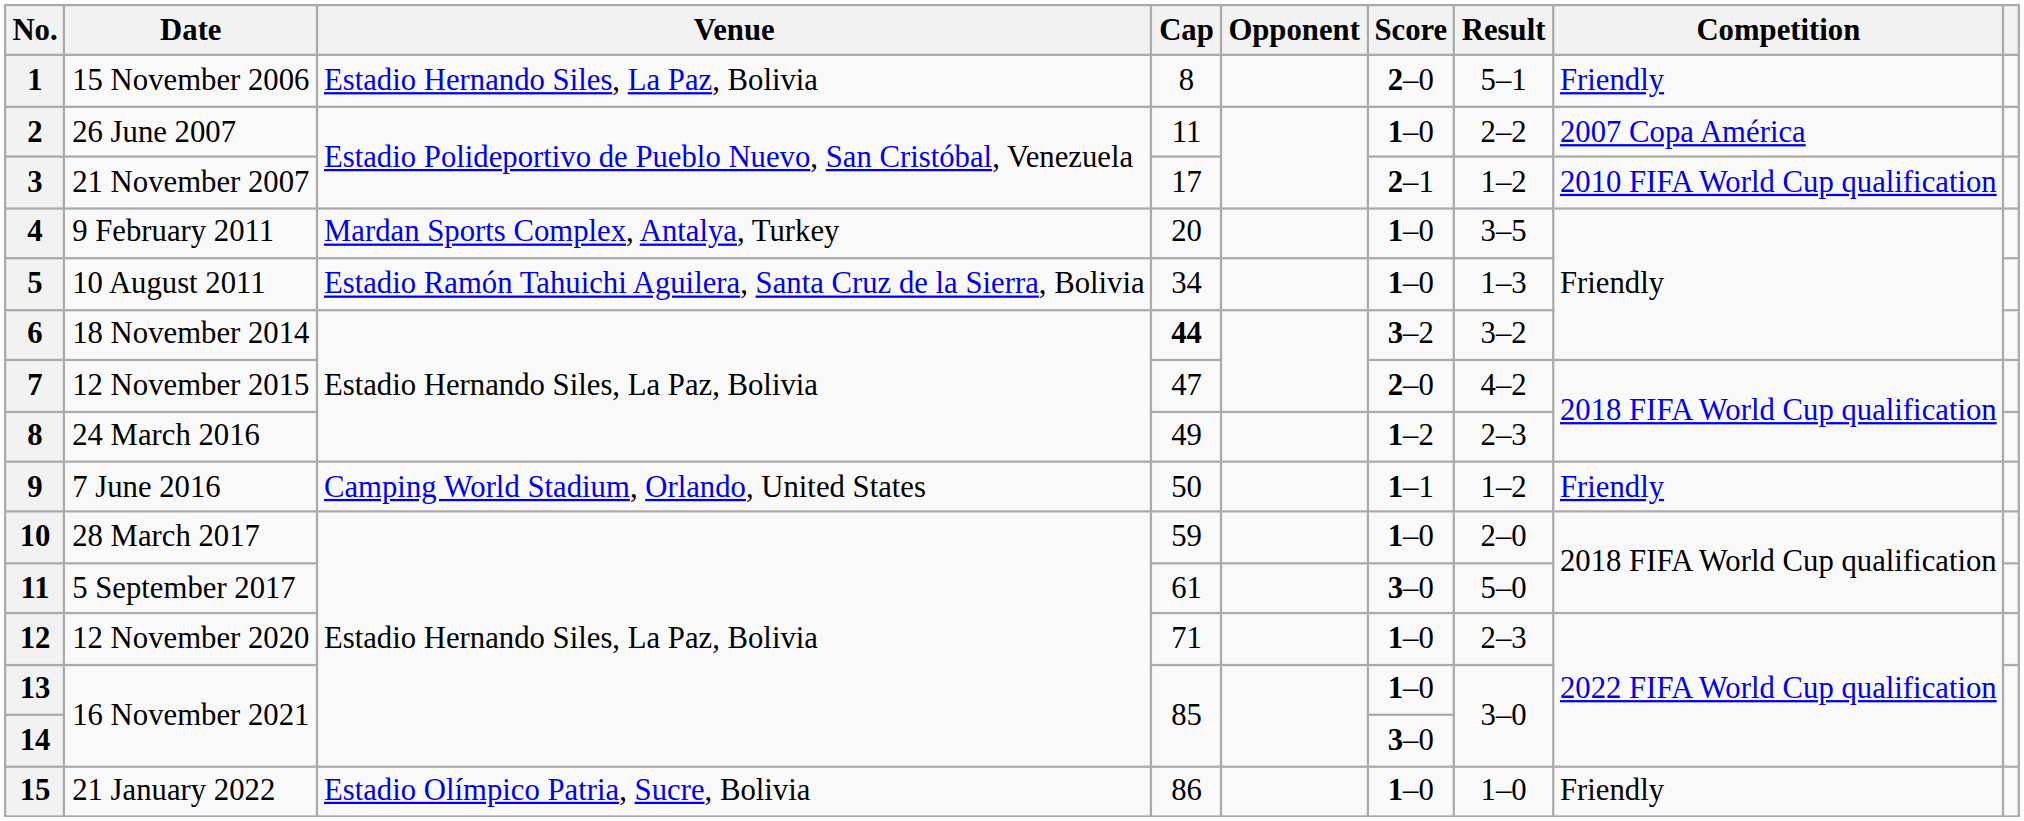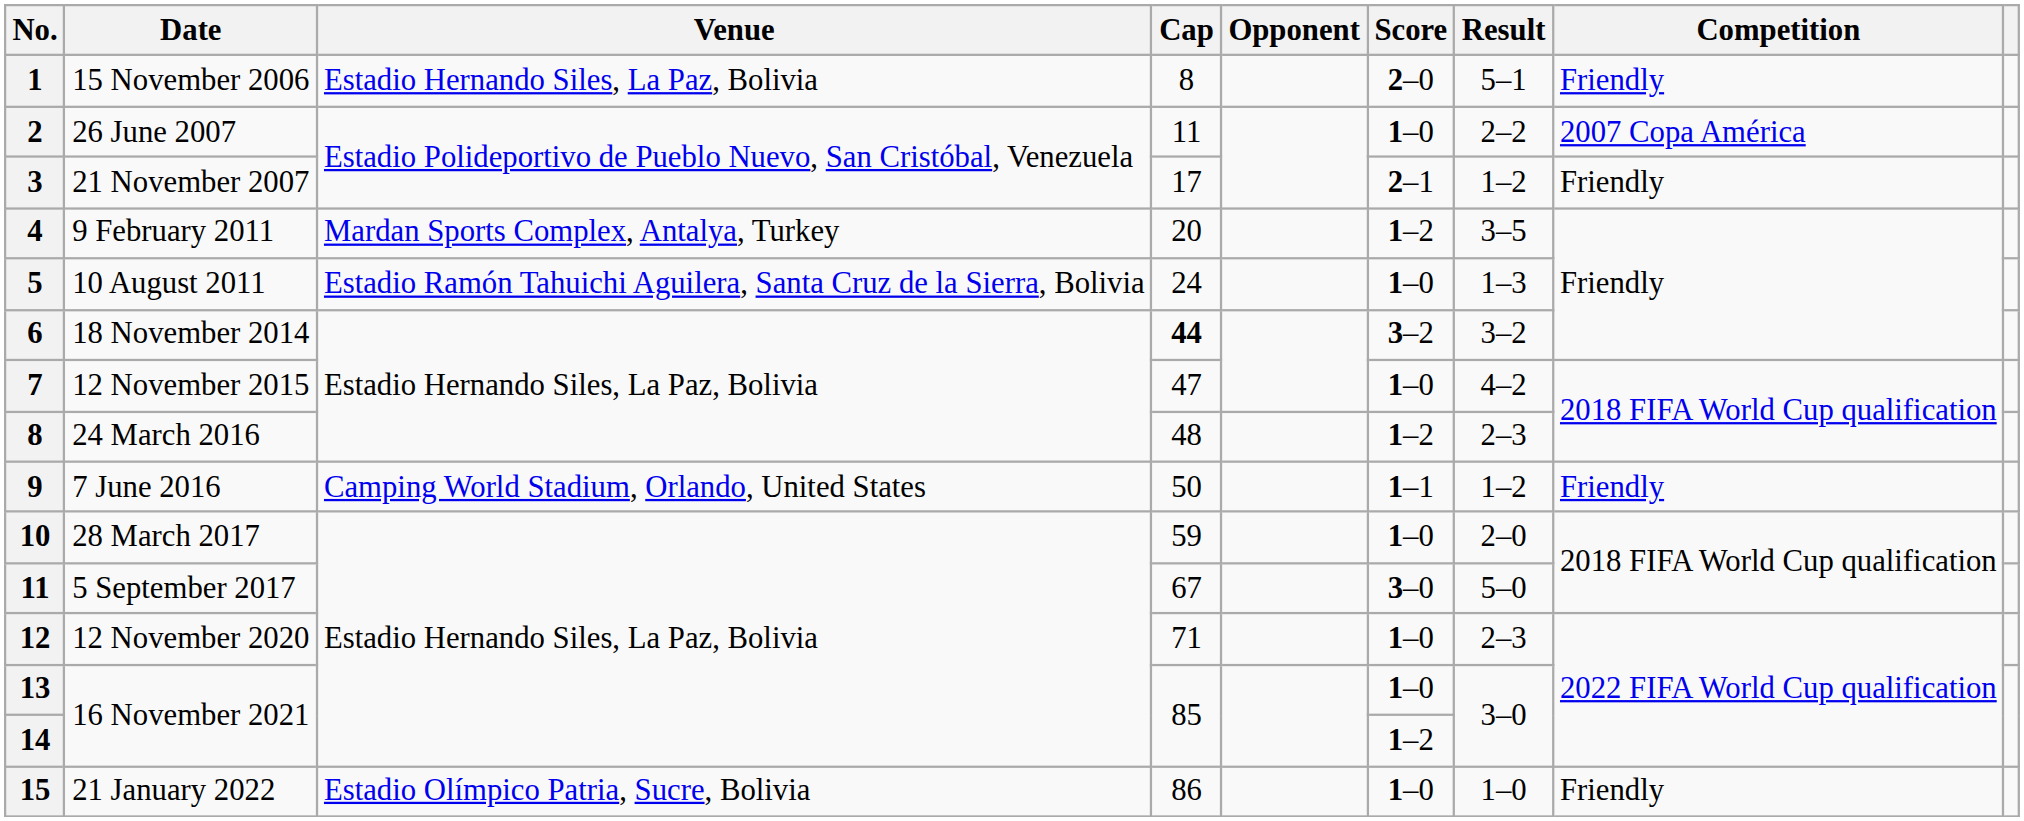 <table class="wikitable sortable plainrowheaders" style="font-size:85%;">
 <tr>
 <th scope=col>No.</th>
 <th scope=col data-sort-type=date>Date</th>
 <th scope=col>Venue</th>
 <th scope=col>Cap</th>
 <th scope=col>Opponent</th>
 <th scope=col>Score</th>
 <th scope=col>Result</th>
 <th scope=col>Competition</th>
 <th scope=col></th>
 </tr>
 <tr>
 <th scope=row>1</th>
 <td>15 November 2006</td>
 <td><a href='#'>Estadio Hernando Siles</a>, <a href='#'>La Paz</a>, Bolivia</td>
 <td align=center>8</td>
 <td></td>
 <td align=center><strong>2</strong>–0</td>
 <td align=center>5–1</td>
 <td><a href='#'>Friendly</a></td>
 <td></td>
 </tr>
 <tr>
 <th scope=row>2</th>
 <td>26 June 2007</td>
 <td rowspan=2><a href='#'>Estadio Polideportivo de Pueblo Nuevo</a>, <a href='#'>San Cristóbal</a>, Venezuela</td>
 <td align=center>11</td>
 <td rowspan=2></td>
 <td align=center><strong>1</strong>–0</td>
 <td align=center>2–2</td>
 <td><a href='#'>2007 Copa América</a></td>
 <td align=center></td>
 </tr>
 <tr>
 <th scope=row>3</th>
 <td>21 November 2007</td>
 <td align=center>17</td>
 <td align=center><strong>2</strong>–1</td>
 <td align=center>1–2</td>
-<td><a href='#'>2010 FIFA World Cup qualification</a></td>
+<td>Friendly</td>
 <td align=center></td>
 </tr>
 <tr>
 <th scope=row>4</th>
 <td>9 February 2011</td>
 <td><a href='#'>Mardan Sports Complex</a>, <a href='#'>Antalya</a>, Turkey</td>
 <td align=center>20</td>
 <td></td>
-<td align=center><strong>1</strong>–0</td>
+<td align=center><strong>1</strong>–2</td>
 <td align=center>3–5</td>
 <td rowspan=3>Friendly</td>
 <td></td>
 </tr>
 <tr>
 <th scope=row>5</th>
 <td>10 August 2011</td>
 <td><a href='#'>Estadio Ramón Tahuichi Aguilera</a>, <a href='#'>Santa Cruz de la Sierra</a>, Bolivia</td>
-<td align=center>34</td>
+<td align=center>24</td>
 <td></td>
 <td align=center><strong>1</strong>–0</td>
 <td align=center>1–3</td>
 <td></td>
 </tr>
 <tr>
 <th scope=row>6</th>
 <td>18 November 2014</td>
 <td rowspan=3>Estadio Hernando Siles, La Paz, Bolivia</td>
 <td align=center><strong>44</strong></td>
 <td rowspan=2></td>
 <td align=center><strong>3</strong>–2</td>
 <td align=center>3–2</td>
 <td></td>
 </tr>
 <tr>
 <th scope=row>7</th>
 <td>12 November 2015</td>
 <td align=center>47</td>
-<td align=center><strong>2</strong>–0</td>
+<td align=center><strong>1</strong>–0</td>
 <td align=center>4–2</td>
 <td rowspan=2><a href='#'>2018 FIFA World Cup qualification</a></td>
 <td align=center></td>
 </tr>
 <tr>
 <th scope=row>8</th>
 <td>24 March 2016</td>
-<td align=center>49</td>
+<td align=center>48</td>
 <td></td>
 <td align=center><strong>1</strong>–2</td>
 <td align=center>2–3</td>
 <td align=center></td>
 </tr>
 <tr>
 <th scope=row>9</th>
 <td>7 June 2016</td>
 <td><a href='#'>Camping World Stadium</a>, <a href='#'>Orlando</a>, United States</td>
 <td align=center>50</td>
 <td></td>
 <td align=center><strong>1</strong>–1</td>
 <td align=center>1–2</td>
 <td><a href='#'>Friendly</a></td>
 <td align=center></td>
 </tr>
 <tr>
 <th scope=row>10</th>
 <td>28 March 2017</td>
 <td rowspan=5>Estadio Hernando Siles, La Paz, Bolivia</td>
 <td align=center>59</td>
 <td></td>
 <td align=center><strong>1</strong>–0</td>
 <td align=center>2–0</td>
 <td rowspan=2>2018 FIFA World Cup qualification</td>
 <td align=center></td>
 </tr>
 <tr>
 <th scope=row>11</th>
 <td>5 September 2017</td>
-<td align=center>61</td>
+<td align=center>67</td>
 <td></td>
 <td align=center><strong>3</strong>–0</td>
 <td align=center>5–0</td>
 <td align=center></td>
 </tr>
 <tr>
 <th scope=row>12</th>
 <td>12 November 2020</td>
 <td align=center>71</td>
 <td></td>
 <td align=center><strong>1</strong>–0</td>
 <td align=center>2–3</td>
 <td rowspan=3><a href='#'>2022 FIFA World Cup qualification</a></td>
 <td align=center></td>
 </tr>
 <tr>
 <th scope=row>13</th>
 <td rowspan=2>16 November 2021</td>
 <td rowspan=2 align=center>85</td>
 <td rowspan=2></td>
 <td align=center><strong>1</strong>–0</td>
 <td rowspan=2 align=center>3–0</td>
 <td rowspan=2 align=center></td>
 </tr>
 <tr>
 <th scope=row>14</th>
-<td align=center><strong>3</strong>–0</td>
+<td align=center><strong>1</strong>–2</td>
 </tr>
 <tr>
 <th scope=row>15</th>
 <td>21 January 2022</td>
 <td><a href='#'>Estadio Olímpico Patria</a>, <a href='#'>Sucre</a>, Bolivia</td>
 <td align=center>86</td>
 <td align=center></td>
 <td align=center><strong>1</strong>–0</td>
 <td align=center>1–0</td>
 <td>Friendly</td>
 <td></td>
 </tr>
 </table>
